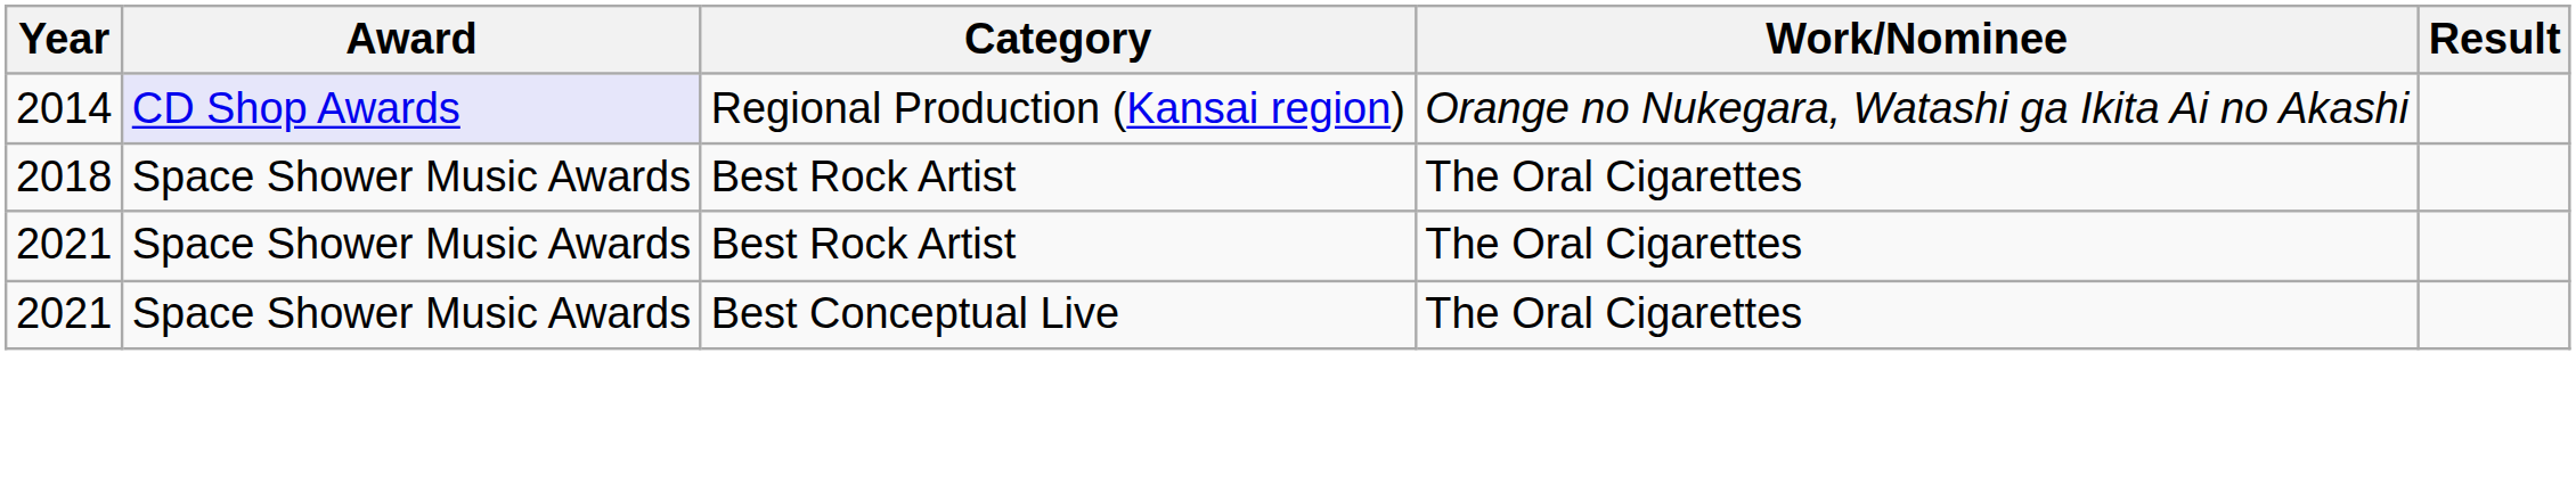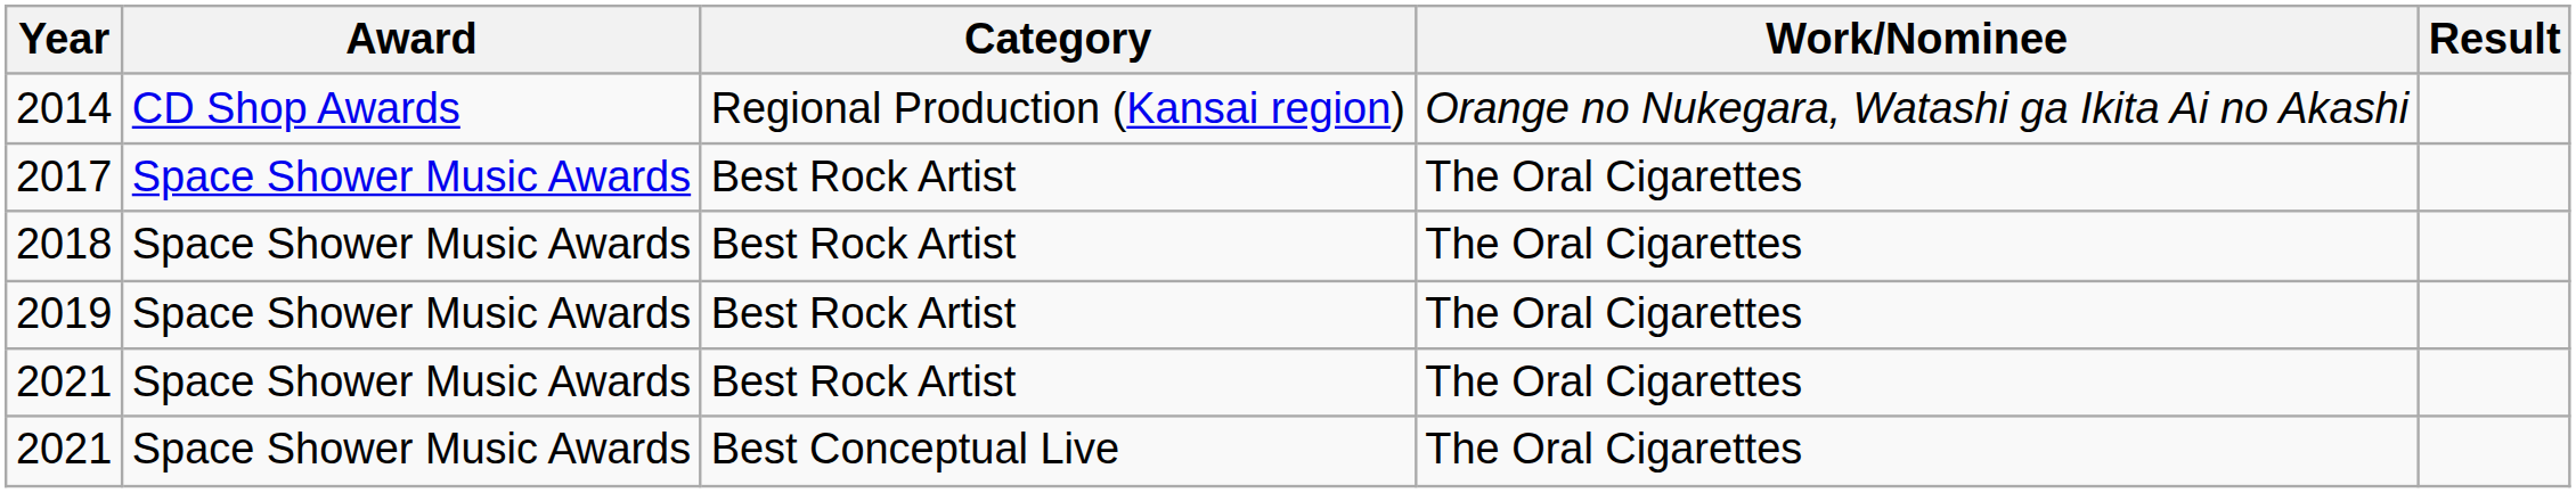 <table class="wikitable">
 <tr>
 <th>Year</th>
 <th>Award</th>
 <th>Category</th>
 <th>Work/Nominee</th>
 <th>Result</th>
 </tr>
 <tr>
 <td align="center">2014</td>
-<td style="background: lavender;"><a href='#'>CD Shop Awards</a></td>
+<td><a href='#'>CD Shop Awards</a></td>
 <td>Regional Production (<a href='#'>Kansai region</a>)</td>
 <td><em>Orange no Nukegara, Watashi ga Ikita Ai no Akashi</em></td>
 <td></td>
 </tr>
 <tr>
+<td align="center">2017</td>
+<td><a href='#'>Space Shower Music Awards</a></td>
+<td>Best Rock Artist</td>
+<td>The Oral Cigarettes</td>
+<td></td>
+</tr>
+<tr>
 <td align="center">2018</td>
+<td>Space Shower Music Awards</td>
+<td>Best Rock Artist</td>
+<td>The Oral Cigarettes</td>
+<td></td>
+</tr>
+<tr>
+<td align="center">2019</td>
 <td>Space Shower Music Awards</td>
 <td>Best Rock Artist</td>
 <td>The Oral Cigarettes</td>
 <td></td>
 </tr>
 <tr>
 <td align="center">2021</td>
 <td>Space Shower Music Awards</td>
 <td>Best Rock Artist</td>
 <td>The Oral Cigarettes</td>
 <td></td>
 </tr>
 <tr>
 <td align="center">2021</td>
 <td>Space Shower Music Awards</td>
 <td>Best Conceptual Live</td>
 <td>The Oral Cigarettes</td>
 <td></td>
 </tr>
 </table>
